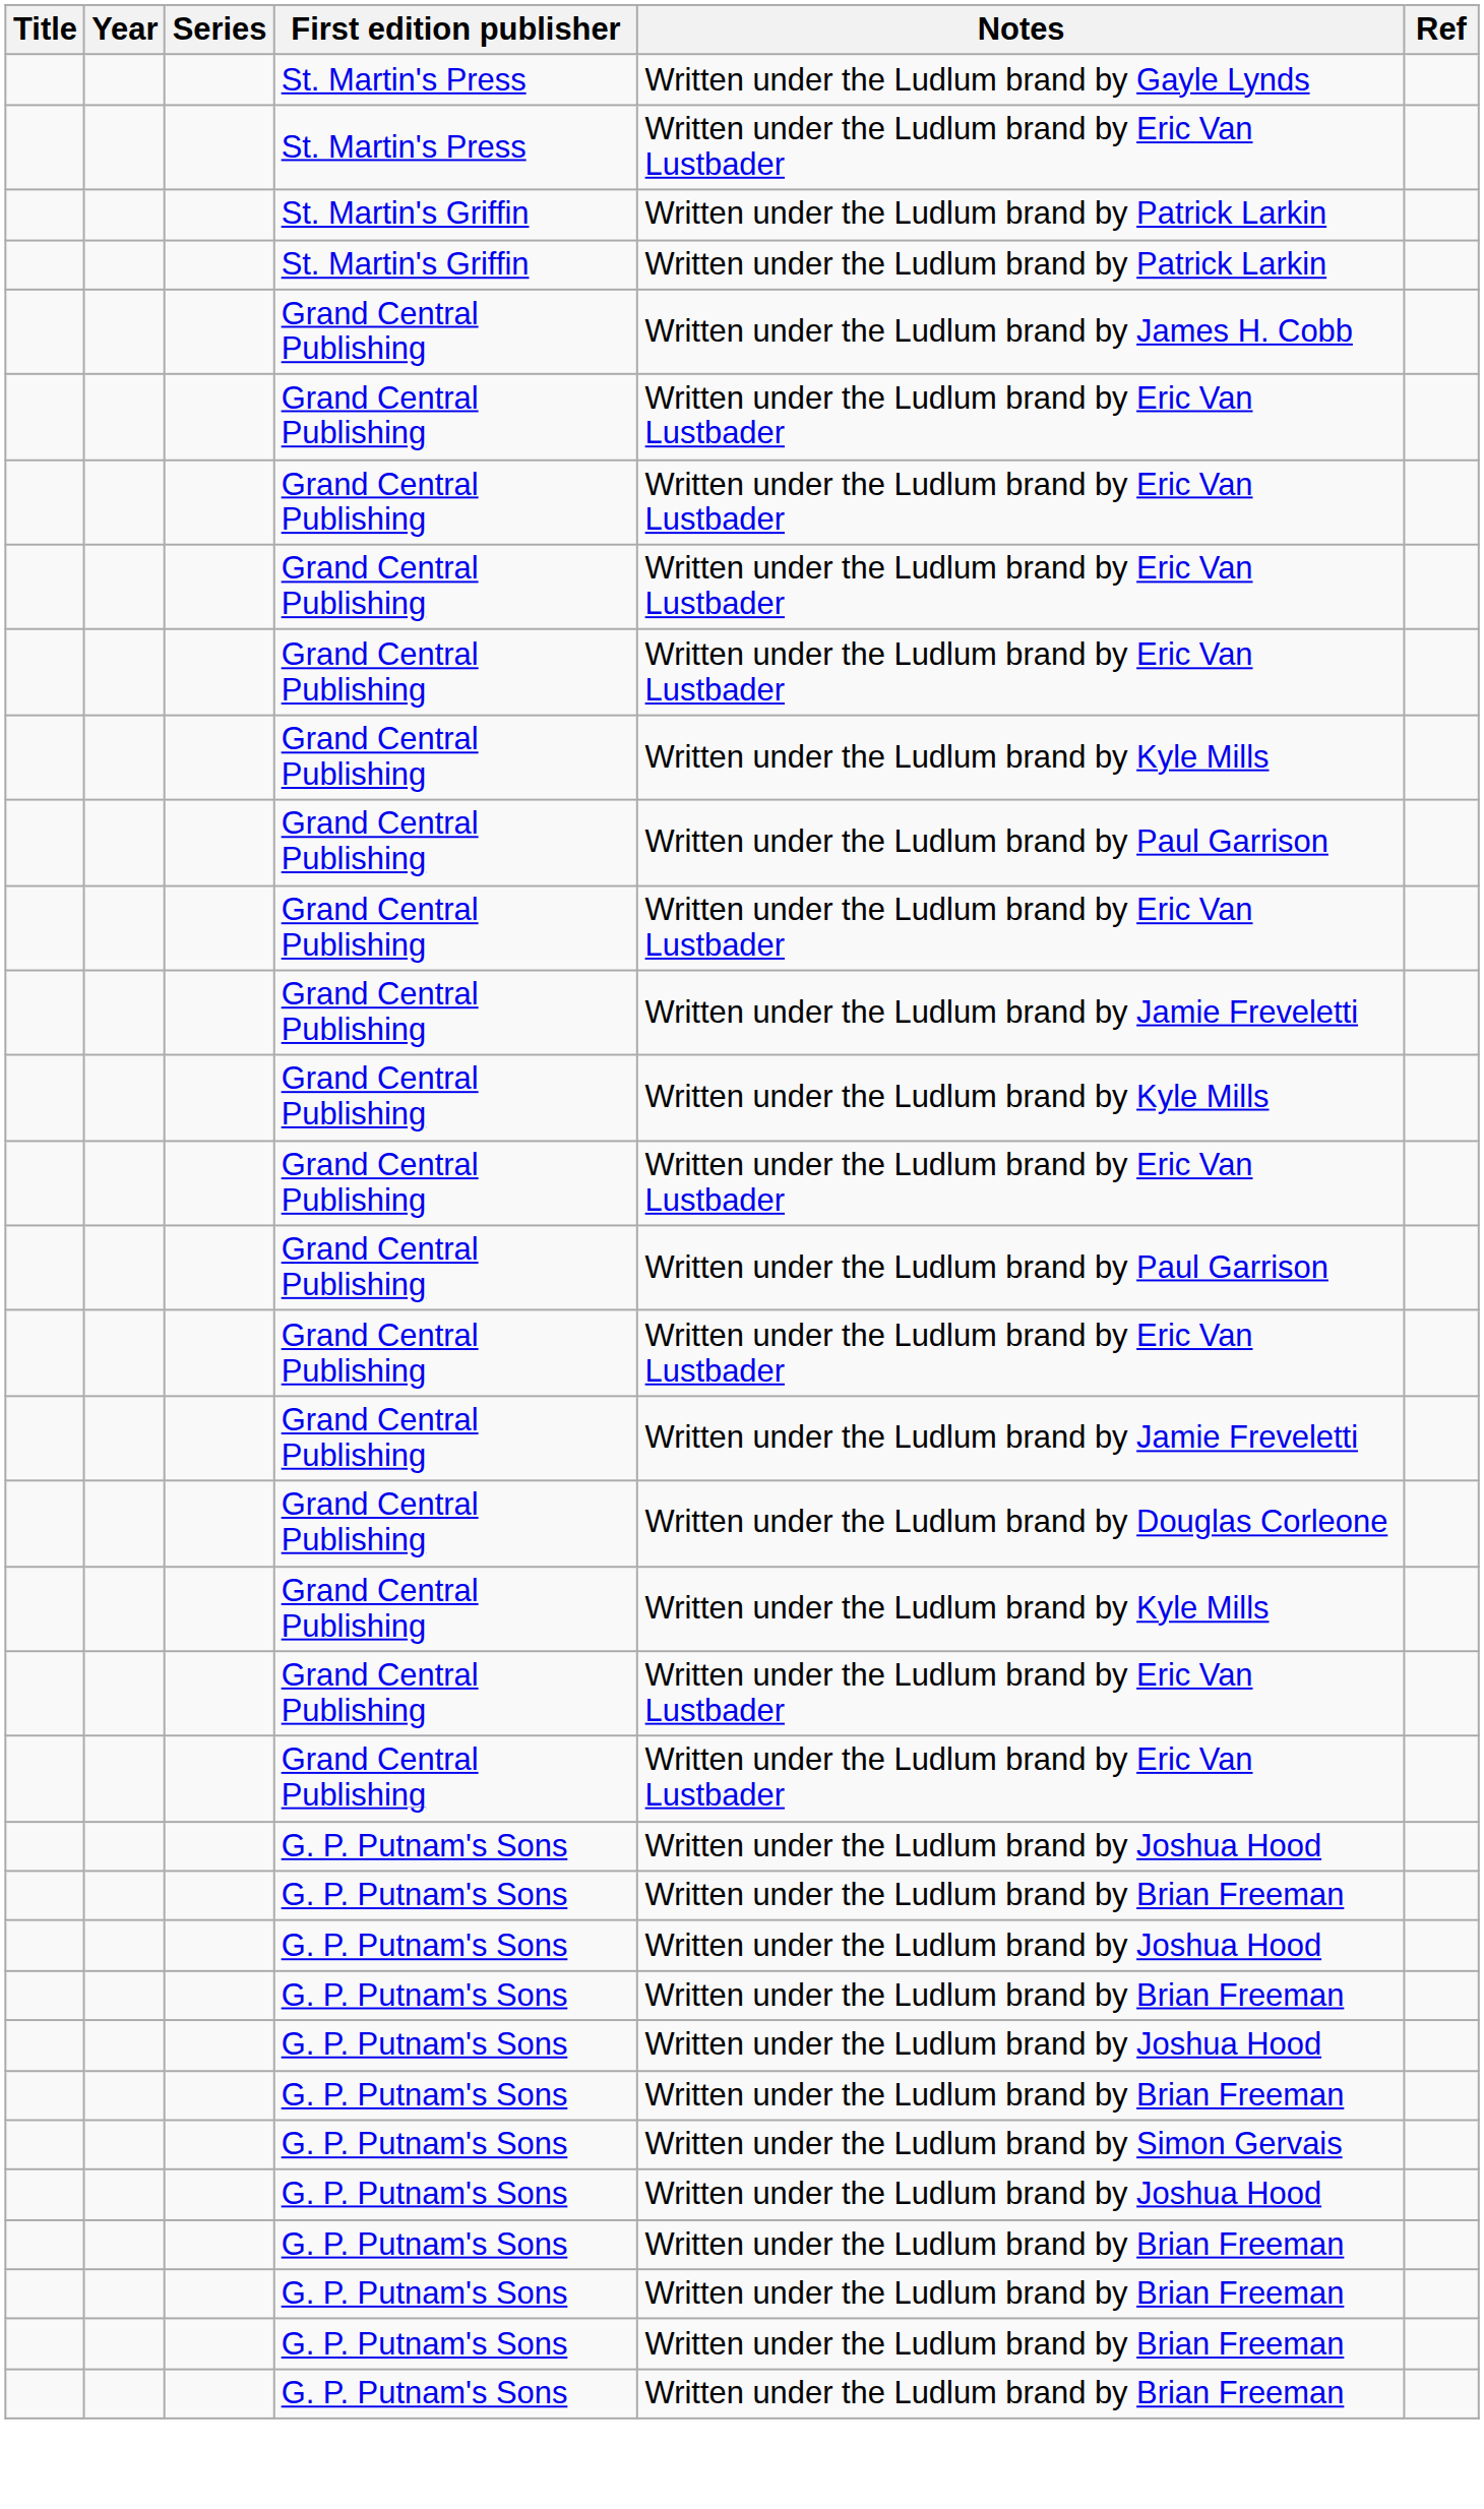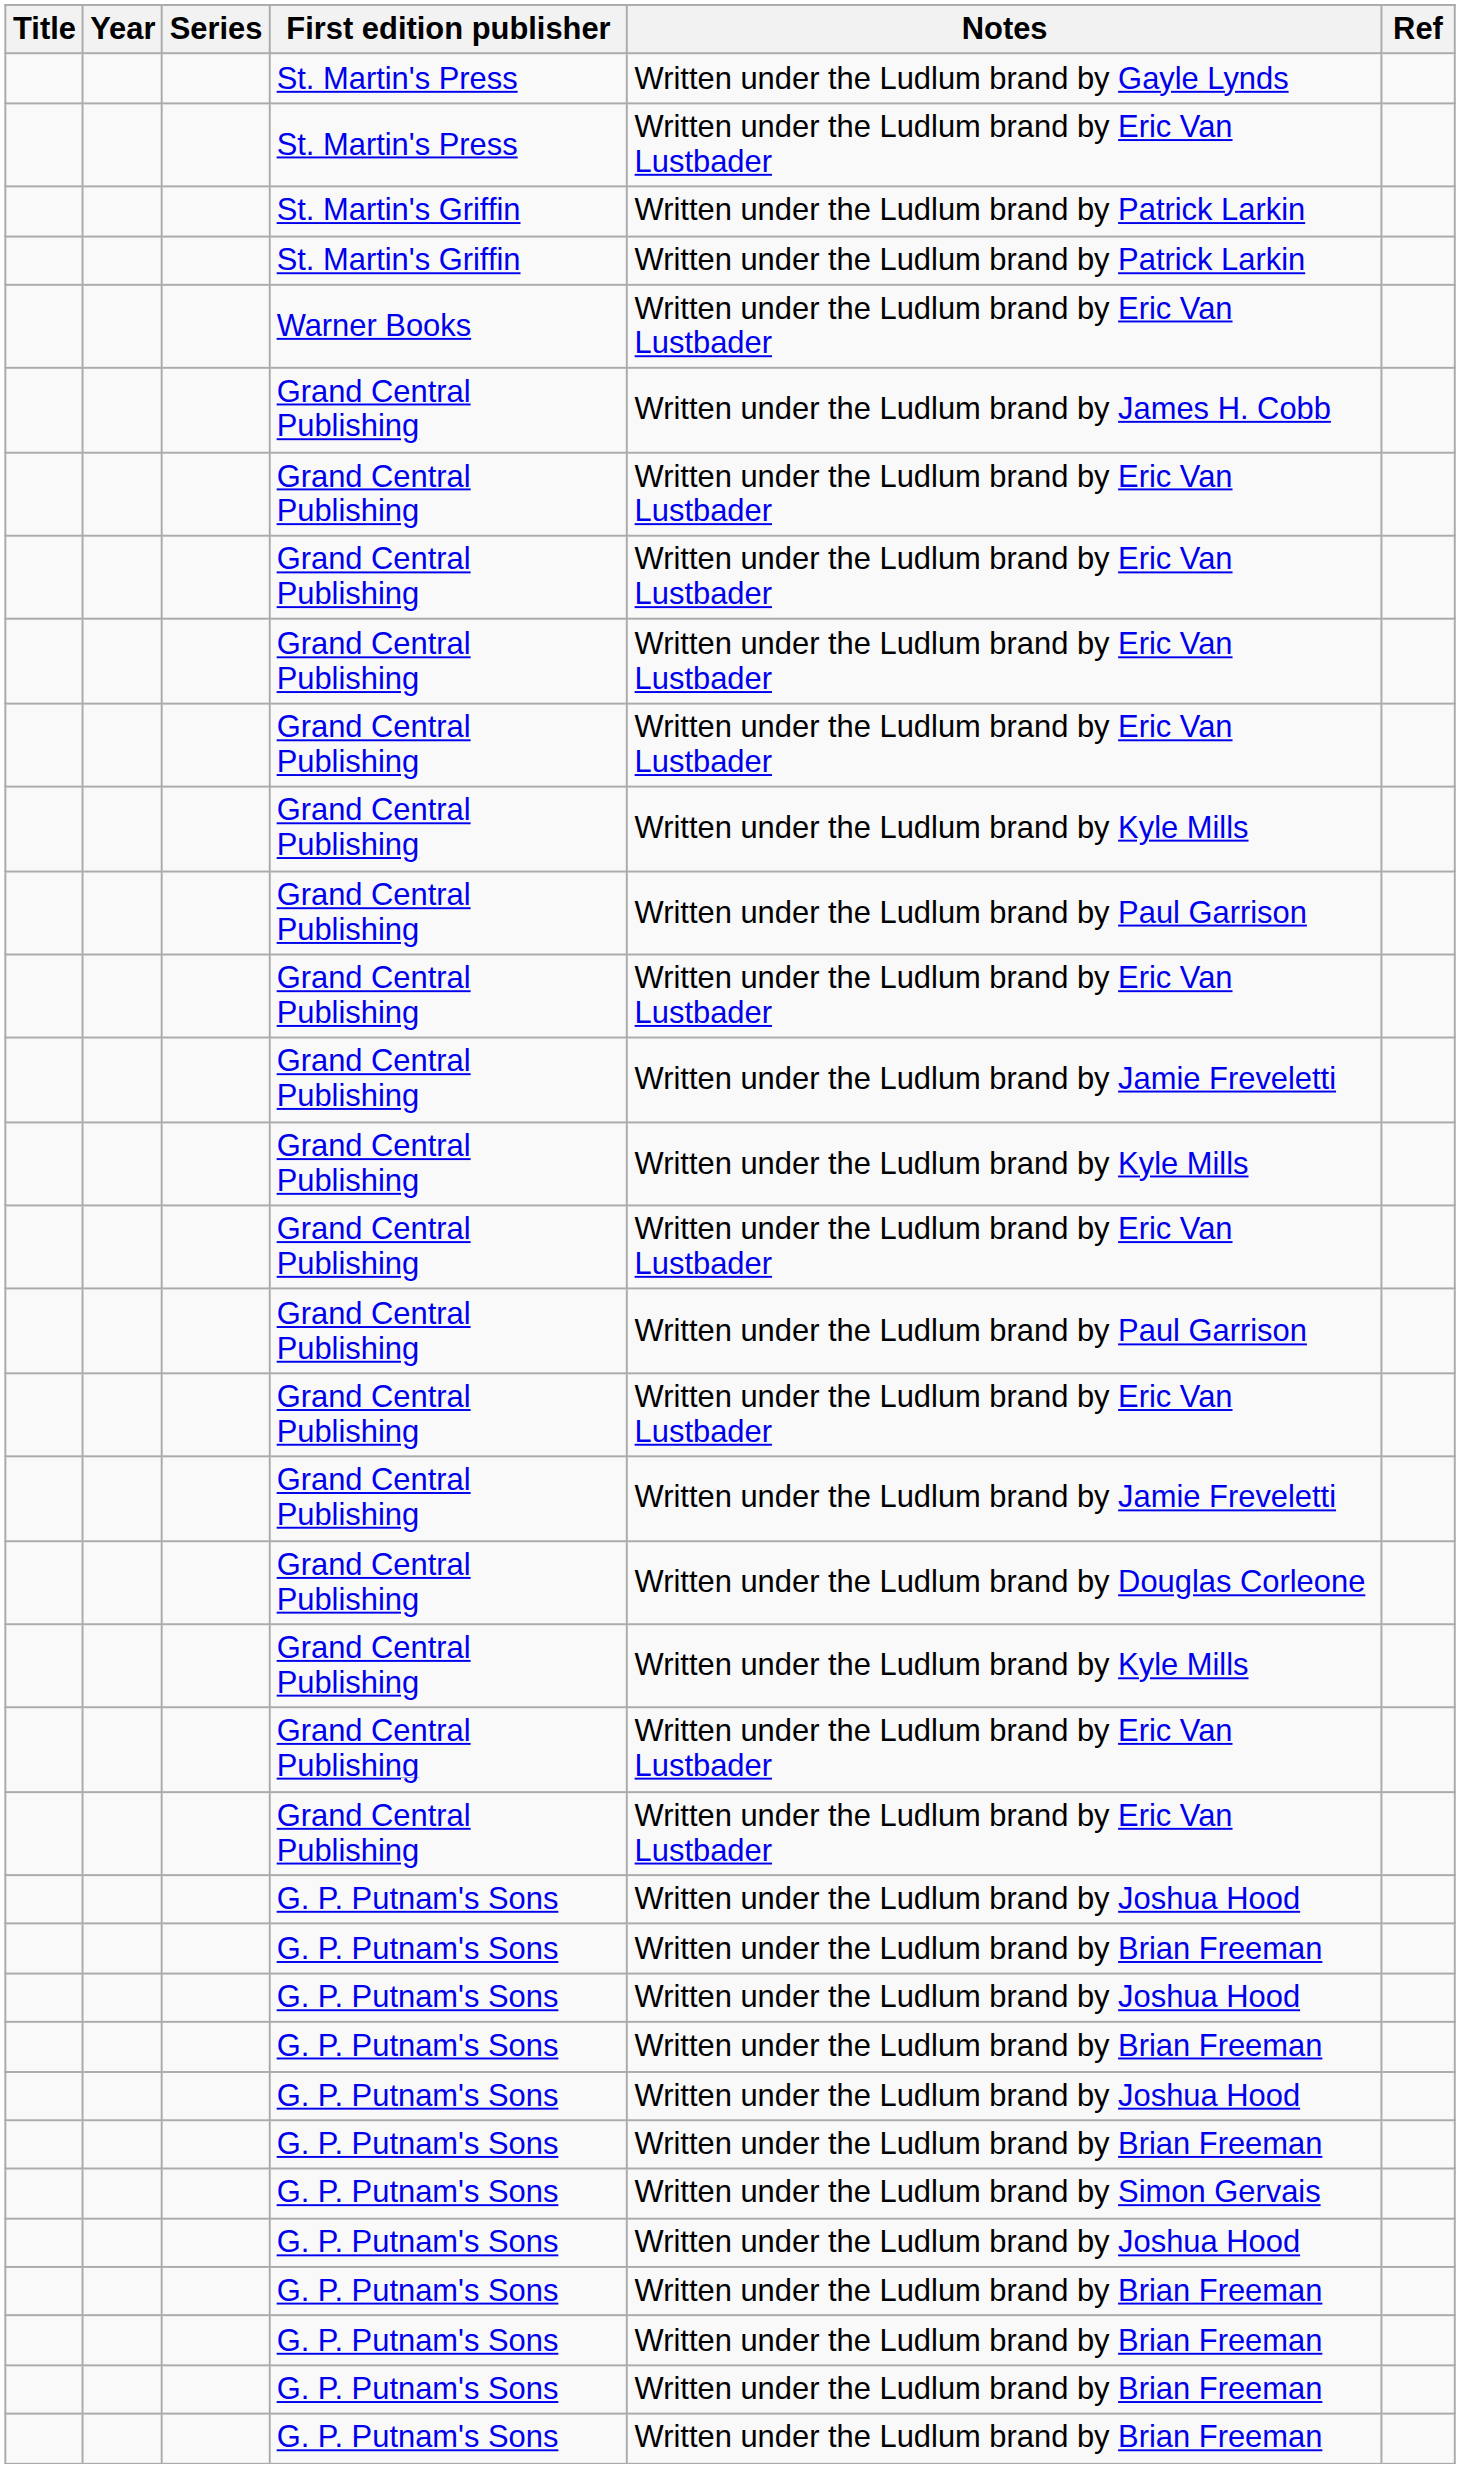 <table class="sortable wikitable" width="85%" cellpadding="5" style="margin: 1em auto 1em auto">
 <tr>
 <th>Title</th>
 <th>Year</th>
 <th>Series</th>
 <th>First edition publisher</th>
 <th>Notes</th>
 <th width="5%" class="unsortable">Ref</th>
 </tr>
 <tr>
 <td></td>
 <td align="center"></td>
 <td></td>
 <td><a href='#'>St. Martin's Press</a></td>
 <td>Written under the Ludlum brand by <a href='#'>Gayle Lynds</a></td>
 <td></td>
 </tr>
 <tr>
 <td></td>
 <td align="center"></td>
 <td></td>
 <td><a href='#'>St. Martin's Press</a></td>
 <td>Written under the Ludlum brand by <a href='#'>Eric Van Lustbader</a></td>
 <td></td>
 </tr>
 <tr>
 <td></td>
 <td align="center"></td>
 <td></td>
 <td><a href='#'>St. Martin's Griffin</a></td>
 <td>Written under the Ludlum brand by <a href='#'>Patrick Larkin</a></td>
 <td></td>
 </tr>
 <tr>
 <td></td>
 <td align="center"></td>
 <td></td>
 <td><a href='#'>St. Martin's Griffin</a></td>
 <td>Written under the Ludlum brand by <a href='#'>Patrick Larkin</a></td>
+<td></td>
+</tr>
+<tr>
+<td></td>
+<td align="center"></td>
+<td></td>
+<td><a href='#'>Warner Books</a></td>
+<td>Written under the Ludlum brand by <a href='#'>Eric Van Lustbader</a></td>
 <td></td>
 </tr>
 <tr>
 <td></td>
 <td align="center"></td>
 <td></td>
 <td><a href='#'>Grand Central Publishing</a></td>
 <td>Written under the Ludlum brand by <a href='#'>James H. Cobb</a></td>
 <td></td>
 </tr>
 <tr>
 <td></td>
 <td align="center"></td>
 <td></td>
 <td><a href='#'>Grand Central Publishing</a></td>
 <td>Written under the Ludlum brand by <a href='#'>Eric Van Lustbader</a></td>
 <td></td>
 </tr>
 <tr>
 <td></td>
 <td align="center"></td>
 <td></td>
 <td><a href='#'>Grand Central Publishing</a></td>
 <td>Written under the Ludlum brand by <a href='#'>Eric Van Lustbader</a></td>
 <td></td>
 </tr>
 <tr>
 <td></td>
 <td align="center"></td>
 <td></td>
 <td><a href='#'>Grand Central Publishing</a></td>
 <td>Written under the Ludlum brand by <a href='#'>Eric Van Lustbader</a></td>
 <td></td>
 </tr>
 <tr>
 <td></td>
 <td align="center"></td>
 <td></td>
 <td><a href='#'>Grand Central Publishing</a></td>
 <td>Written under the Ludlum brand by <a href='#'>Eric Van Lustbader</a></td>
 <td></td>
 </tr>
 <tr>
 <td></td>
 <td align="center"></td>
 <td></td>
 <td><a href='#'>Grand Central Publishing</a></td>
 <td>Written under the Ludlum brand by <a href='#'>Kyle Mills</a></td>
 <td></td>
 </tr>
 <tr>
 <td></td>
 <td align="center"></td>
 <td></td>
 <td><a href='#'>Grand Central Publishing</a></td>
 <td>Written under the Ludlum brand by <a href='#'>Paul Garrison</a></td>
 <td></td>
 </tr>
 <tr>
 <td></td>
 <td align="center"></td>
 <td></td>
 <td><a href='#'>Grand Central Publishing</a></td>
 <td>Written under the Ludlum brand by <a href='#'>Eric Van Lustbader</a></td>
 <td></td>
 </tr>
 <tr>
 <td></td>
 <td align="center"></td>
 <td></td>
 <td><a href='#'>Grand Central Publishing</a></td>
 <td>Written under the Ludlum brand by <a href='#'>Jamie Freveletti</a></td>
 <td></td>
 </tr>
 <tr>
 <td></td>
 <td align="center"></td>
 <td></td>
 <td><a href='#'>Grand Central Publishing</a></td>
 <td>Written under the Ludlum brand by <a href='#'>Kyle Mills</a></td>
 <td></td>
 </tr>
 <tr>
 <td></td>
 <td align="center"></td>
 <td></td>
 <td><a href='#'>Grand Central Publishing</a></td>
 <td>Written under the Ludlum brand by <a href='#'>Eric Van Lustbader</a></td>
 <td></td>
 </tr>
 <tr>
 <td></td>
 <td align="center"></td>
 <td></td>
 <td><a href='#'>Grand Central Publishing</a></td>
 <td>Written under the Ludlum brand by <a href='#'>Paul Garrison</a></td>
 <td></td>
 </tr>
 <tr>
 <td></td>
 <td align="center"></td>
 <td></td>
 <td><a href='#'>Grand Central Publishing</a></td>
 <td>Written under the Ludlum brand by <a href='#'>Eric Van Lustbader</a></td>
 <td></td>
 </tr>
 <tr>
 <td></td>
 <td align="center"></td>
 <td></td>
 <td><a href='#'>Grand Central Publishing</a></td>
 <td>Written under the Ludlum brand by <a href='#'>Jamie Freveletti</a></td>
 <td></td>
 </tr>
 <tr>
 <td></td>
 <td align="center"></td>
 <td></td>
 <td><a href='#'>Grand Central Publishing</a></td>
 <td>Written under the Ludlum brand by <a href='#'>Douglas Corleone</a></td>
 <td></td>
 </tr>
 <tr>
 <td></td>
 <td align="center"></td>
 <td></td>
 <td><a href='#'>Grand Central Publishing</a></td>
 <td>Written under the Ludlum brand by <a href='#'>Kyle Mills</a></td>
 <td></td>
 </tr>
 <tr>
 <td></td>
 <td align="center"></td>
 <td></td>
 <td><a href='#'>Grand Central Publishing</a></td>
 <td>Written under the Ludlum brand by <a href='#'>Eric Van Lustbader</a></td>
 <td></td>
 </tr>
 <tr>
 <td></td>
 <td align="center"></td>
 <td></td>
 <td><a href='#'>Grand Central Publishing</a></td>
 <td>Written under the Ludlum brand by <a href='#'>Eric Van Lustbader</a></td>
 <td></td>
 </tr>
 <tr>
 <td></td>
 <td align="center"></td>
 <td></td>
 <td><a href='#'>G. P. Putnam's Sons</a></td>
 <td>Written under the Ludlum brand by <a href='#'>Joshua Hood</a></td>
 <td></td>
 </tr>
 <tr>
 <td></td>
 <td align="center"></td>
 <td></td>
 <td><a href='#'>G. P. Putnam's Sons</a></td>
 <td>Written under the Ludlum brand by <a href='#'>Brian Freeman</a></td>
 <td></td>
 </tr>
 <tr>
 <td></td>
 <td align="center"></td>
 <td></td>
 <td><a href='#'>G. P. Putnam's Sons</a></td>
 <td>Written under the Ludlum brand by <a href='#'>Joshua Hood</a></td>
 <td></td>
 </tr>
 <tr>
 <td></td>
 <td align="center"></td>
 <td></td>
 <td><a href='#'>G. P. Putnam's Sons</a></td>
 <td>Written under the Ludlum brand by <a href='#'>Brian Freeman</a></td>
 <td></td>
 </tr>
 <tr>
 <td></td>
 <td align="center"></td>
 <td></td>
 <td><a href='#'>G. P. Putnam's Sons</a></td>
 <td>Written under the Ludlum brand by <a href='#'>Joshua Hood</a></td>
 <td></td>
 </tr>
 <tr>
 <td></td>
 <td align="center"></td>
 <td></td>
 <td><a href='#'>G. P. Putnam's Sons</a></td>
 <td>Written under the Ludlum brand by <a href='#'>Brian Freeman</a></td>
 <td></td>
 </tr>
 <tr>
 <td></td>
 <td align="center"></td>
 <td></td>
 <td><a href='#'>G. P. Putnam's Sons</a></td>
 <td>Written under the Ludlum brand by <a href='#'>Simon Gervais</a></td>
 <td></td>
 </tr>
 <tr>
 <td></td>
 <td align="center"></td>
 <td></td>
 <td><a href='#'>G. P. Putnam's Sons</a></td>
 <td>Written under the Ludlum brand by <a href='#'>Joshua Hood</a></td>
 <td></td>
 </tr>
 <tr>
 <td></td>
 <td align="center"></td>
 <td></td>
 <td><a href='#'>G. P. Putnam's Sons</a></td>
 <td>Written under the Ludlum brand by <a href='#'>Brian Freeman</a></td>
 <td></td>
 </tr>
 <tr>
 <td></td>
 <td align="center"></td>
 <td></td>
 <td><a href='#'>G. P. Putnam's Sons</a></td>
 <td>Written under the Ludlum brand by <a href='#'>Brian Freeman</a></td>
 <td></td>
 </tr>
 <tr>
 <td></td>
 <td align="center"></td>
 <td></td>
 <td><a href='#'>G. P. Putnam's Sons</a></td>
 <td>Written under the Ludlum brand by <a href='#'>Brian Freeman</a></td>
 <td></td>
 </tr>
 <tr>
 <td></td>
 <td align="center"></td>
 <td></td>
 <td><a href='#'>G. P. Putnam's Sons</a></td>
 <td>Written under the Ludlum brand by <a href='#'>Brian Freeman</a></td>
 <td></td>
 </tr>
 </table>
